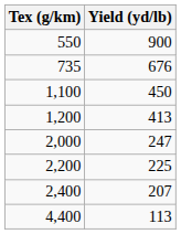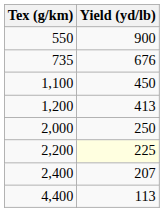 <table class="wikitable" style="text-align:right;">
 <tr>
 <th>Tex (g/km)</th>
 <th>Yield (yd/lb)</th>
 </tr>
 <tr>
 <td>550</td>
 <td>900</td>
 </tr>
 <tr>
 <td>735</td>
 <td>676</td>
 </tr>
 <tr>
 <td>1,100</td>
 <td>450</td>
 </tr>
 <tr>
 <td>1,200</td>
 <td>413</td>
 </tr>
 <tr>
 <td>2,000</td>
-<td>247</td>
+<td>250</td>
 </tr>
 <tr>
 <td>2,200</td>
-<td>225</td>
+<td style="background: lightyellow;">225</td>
 </tr>
 <tr>
 <td>2,400</td>
 <td>207</td>
 </tr>
 <tr>
 <td>4,400</td>
 <td>113</td>
 </tr>
 </table>
